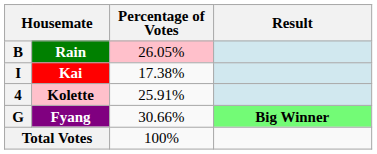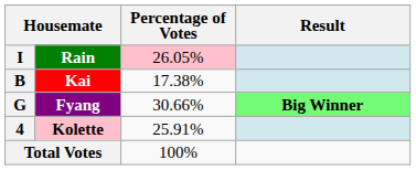 <table class="wikitable" style="text-align:center; font-size:90%; line-height:14px;" width="40%">
 <tr>
 <th width="10%" colspan = "2">Housemate</th>
 <th width="10%">Percentage of Votes</th>
 <th width="25%">Result</th>
 </tr>
 <tr>
-<th>B</th>
+<th>I</th>
 <th style="background: green; color:white;">Rain</th>
 <td style="background: pink;">26.05%</td>
 <td style="background:#D1E8EF;"><strong></strong></td>
 </tr>
 <tr>
-<th>I</th>
+<th>B</th>
 <th style="background: red; color:white;">Kai</th>
 <td>17.38%</td>
-<td style="background:#D1E8EF;"><strong></strong></td>
-</tr>
-<tr>
-<th>4</th>
-<th style="background: pink;">Kolette</th>
-<td>25.91%</td>
 <td style="background:#D1E8EF;"><strong></strong></td>
 </tr>
 <tr>
 <th>G</th>
 <th style="background: purple; color:white;">Fyang</th>
 <td>30.66%</td>
 <td style="background:#73FB76;"><strong>Big Winner</strong></td>
 </tr>
 <tr>
+<th>4</th>
+<th style="background: pink;">Kolette</th>
+<td>25.91%</td>
+<td style="background:#D1E8EF;"><strong></strong></td>
+</tr>
+<tr>
 <th colspan=2>Total Votes</th>
 <td>100%</td>
 <td></td>
 </tr>
 </table>
